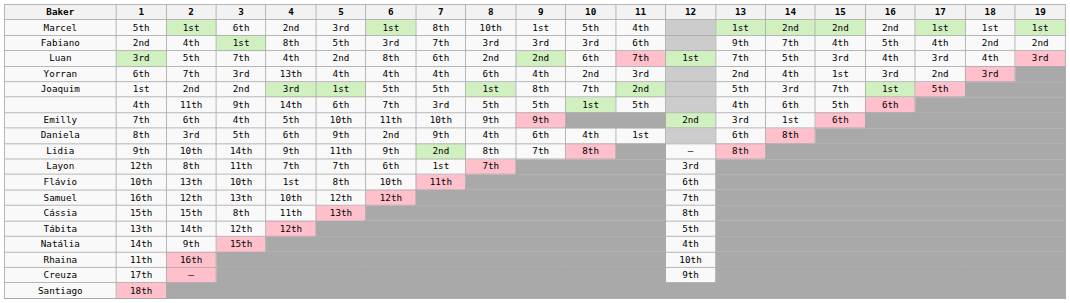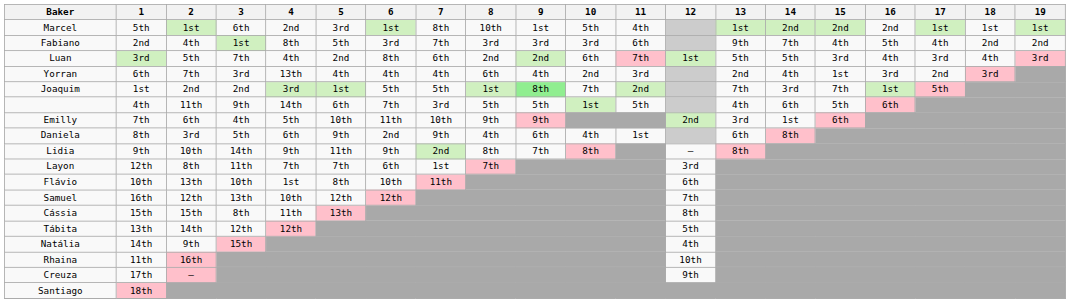 <table class="wikitable" style="text-align:center; font-size:85%; width: 100%">
 <tr>
 <th width="9.4%">Baker</th>
 <th width="4.2%">1</th>
 <th width="4.2%">2</th>
 <th width="4.2%">3</th>
 <th width="4.2%">4</th>
 <th width="4.2%">5</th>
 <th width="4.2%">6</th>
 <th width="4.2%">7</th>
 <th width="4.2%">8</th>
 <th width="4.2%">9</th>
 <th width="4.2%">10</th>
 <th width="4.2%">11</th>
 <th width="4.2%">12</th>
 <th width="4.2%">13</th>
 <th width="4.2%">14</th>
 <th width="4.2%">15</th>
 <th width="4.2%">16</th>
 <th width="4.2%">17</th>
 <th width="4.2%">18</th>
 <th width="4.2%">19</th>
 </tr>
 <tr>
 <td>Marcel</td>
 <td>5th</td>
 <td bgcolor="D0F0C0">1st</td>
 <td>6th</td>
 <td>2nd</td>
 <td>3rd</td>
 <td bgcolor="D0F0C0">1st</td>
 <td>8th</td>
 <td>10th</td>
 <td>1st</td>
 <td>5th</td>
 <td>4th</td>
 <td bgcolor="CCCCCC"></td>
 <td bgcolor="D0F0C0">1st</td>
 <td bgcolor="D0F0C0">2nd</td>
 <td bgcolor="D0F0C0">2nd</td>
 <td>2nd</td>
 <td bgcolor="D0F0C0">1st</td>
 <td>1st</td>
 <td bgcolor="D0F0C0">1st</td>
 </tr>
 <tr>
 <td>Fabiano</td>
 <td>2nd</td>
 <td>4th</td>
 <td bgcolor="D0F0C0">1st</td>
 <td>8th</td>
 <td>5th</td>
 <td>3rd</td>
 <td>7th</td>
 <td>3rd</td>
 <td>3rd</td>
 <td>3rd</td>
 <td>6th</td>
 <td bgcolor="CCCCCC"></td>
 <td>9th</td>
 <td>7th</td>
 <td>4th</td>
 <td>5th</td>
 <td>4th</td>
 <td>2nd</td>
 <td>2nd</td>
 </tr>
 <tr>
 <td>Luan</td>
 <td bgcolor="D0F0C0">3rd</td>
 <td>5th</td>
 <td>7th</td>
 <td>4th</td>
 <td>2nd</td>
 <td>8th</td>
 <td>6th</td>
 <td>2nd</td>
 <td bgcolor="D0F0C0">2nd</td>
 <td>6th</td>
 <td bgcolor="FFC0CB">7th</td>
 <td bgcolor="D0F0C0">1st</td>
-<td>7th</td>
+<td>5th</td>
 <td>5th</td>
 <td>3rd</td>
 <td>4th</td>
 <td>3rd</td>
 <td>4th</td>
 <td bgcolor="FFC0CB">3rd</td>
 </tr>
 <tr>
 <td>Yorran</td>
 <td>6th</td>
 <td>7th</td>
 <td>3rd</td>
 <td>13th</td>
 <td>4th</td>
 <td>4th</td>
 <td>4th</td>
 <td>6th</td>
 <td>4th</td>
 <td>2nd</td>
 <td>3rd</td>
 <td bgcolor="CCCCCC"></td>
 <td>2nd</td>
 <td>4th</td>
 <td>1st</td>
 <td>3rd</td>
 <td>2nd</td>
 <td bgcolor="FFC0CB">3rd</td>
 <td bgcolor=A9A9A9></td>
 </tr>
 <tr>
 <td>Joaquim</td>
 <td>1st</td>
 <td>2nd</td>
 <td>2nd</td>
 <td bgcolor="D0F0C0">3rd</td>
 <td bgcolor="D0F0C0">1st</td>
 <td>5th</td>
 <td>5th</td>
 <td bgcolor="D0F0C0">1st</td>
-<td>8th</td>
+<td style="background: lightgreen;">8th</td>
 <td>7th</td>
 <td bgcolor="D0F0C0">2nd</td>
 <td bgcolor="CCCCCC"></td>
-<td>5th</td>
+<td>7th</td>
 <td>3rd</td>
 <td>7th</td>
 <td bgcolor="D0F0C0">1st</td>
 <td bgcolor="FFC0CB">5th</td>
 <td bgcolor=A9A9A9 colspan=2></td>
 </tr>
 <tr>
 <td></td>
 <td>4th</td>
 <td>11th</td>
 <td>9th</td>
 <td>14th</td>
 <td>6th</td>
 <td>7th</td>
 <td>3rd</td>
 <td>5th</td>
 <td>5th</td>
 <td bgcolor="D0F0C0">1st</td>
 <td>5th</td>
 <td bgcolor="CCCCCC"></td>
 <td>4th</td>
 <td>6th</td>
 <td>5th</td>
 <td bgcolor="FFC0CB">6th</td>
 <td bgcolor=A9A9A9 colspan=3></td>
 </tr>
 <tr>
 <td>Emilly</td>
 <td>7th</td>
 <td>6th</td>
 <td>4th</td>
 <td>5th</td>
 <td>10th</td>
 <td>11th</td>
 <td>10th</td>
 <td>9th</td>
 <td bgcolor="FFC0CB">9th</td>
 <td colspan="2" bgcolor="A9A9A9"></td>
 <td bgcolor="D0F0C0">2nd</td>
 <td>3rd</td>
 <td>1st</td>
 <td bgcolor="FFC0CB">6th</td>
 <td bgcolor=A9A9A9 colspan=4></td>
 </tr>
 <tr>
 <td>Daniela</td>
 <td>8th</td>
 <td>3rd</td>
 <td>5th</td>
 <td>6th</td>
 <td>9th</td>
 <td>2nd</td>
 <td>9th</td>
 <td>4th</td>
 <td>6th</td>
 <td>4th</td>
 <td>1st</td>
 <td bgcolor=CCCCCC></td>
 <td>6th</td>
 <td bgcolor="FFC0CB">8th</td>
 <td bgcolor=A9A9A9 colspan=5></td>
 </tr>
 <tr>
 <td>Lidia</td>
 <td>9th</td>
 <td>10th</td>
 <td>14th</td>
 <td>9th</td>
 <td>11th</td>
 <td>9th</td>
 <td bgcolor="D0F0C0">2nd</td>
 <td>8th</td>
 <td>7th</td>
 <td bgcolor="FFC0CB">8th</td>
 <td bgcolor="A9A9A9"></td>
 <td>—</td>
 <td bgcolor=FFC0CB>8th</td>
 <td bgcolor=A9A9A9 colspan=6></td>
 </tr>
 <tr>
 <td>Layon</td>
 <td>12th</td>
 <td>8th</td>
 <td>11th</td>
 <td>7th</td>
 <td>7th</td>
 <td>6th</td>
 <td>1st</td>
 <td bgcolor=FFC0CB>7th</td>
 <td bgcolor=A9A9A9 colspan=3></td>
 <td>3rd</td>
 <td bgcolor=A9A9A9 colspan=7></td>
 </tr>
 <tr>
 <td>Flávio</td>
 <td>10th</td>
 <td>13th</td>
 <td>10th</td>
 <td>1st</td>
 <td>8th</td>
 <td>10th</td>
 <td bgcolor=FFC0CB>11th</td>
 <td bgcolor=A9A9A9 colspan=4></td>
 <td>6th</td>
 <td bgcolor=A9A9A9 colspan=7></td>
 </tr>
 <tr>
 <td>Samuel</td>
 <td>16th</td>
 <td>12th</td>
 <td>13th</td>
 <td>10th</td>
 <td>12th</td>
 <td bgcolor=FFC0CB>12th</td>
 <td bgcolor=A9A9A9 colspan=5></td>
 <td>7th</td>
 <td bgcolor=A9A9A9 colspan=7></td>
 </tr>
 <tr>
 <td>Cássia</td>
 <td>15th</td>
 <td>15th</td>
 <td>8th</td>
 <td>11th</td>
 <td bgcolor=FFC0CB>13th</td>
 <td bgcolor=A9A9A9 colspan=6></td>
 <td>8th</td>
 <td bgcolor=A9A9A9 colspan=7></td>
 </tr>
 <tr>
 <td>Tábita</td>
 <td>13th</td>
 <td>14th</td>
 <td>12th</td>
 <td bgcolor=FFC0CB>12th</td>
 <td bgcolor=A9A9A9 colspan=7></td>
 <td>5th</td>
 <td bgcolor=A9A9A9 colspan=7></td>
 </tr>
 <tr>
 <td>Natália</td>
 <td>14th</td>
 <td>9th</td>
 <td bgcolor=FFC0CB>15th</td>
 <td bgcolor=A9A9A9 colspan=8></td>
 <td>4th</td>
 <td bgcolor=A9A9A9 colspan=7></td>
 </tr>
 <tr>
 <td>Rhaina</td>
 <td>11th</td>
 <td bgcolor=FFC0CB>16th</td>
 <td bgcolor=A9A9A9 colspan=9></td>
 <td>10th</td>
 <td bgcolor=A9A9A9 colspan=7></td>
 </tr>
 <tr>
 <td>Creuza</td>
 <td>17th</td>
 <td bgcolor=FFC0CB>–</td>
 <td bgcolor=A9A9A9 colspan=9></td>
 <td>9th</td>
 <td bgcolor=A9A9A9 colspan=7></td>
 </tr>
 <tr>
 <td>Santiago</td>
 <td bgcolor="FFC0CB">18th</td>
 <td bgcolor=A9A9A9 colspan=18></td>
 </tr>
 <tr>
 </tr>
 </table>
